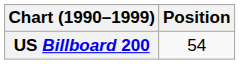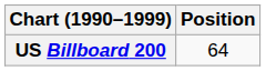 <table class="wikitable plainrowheaders" style="text-align:center;">
 <tr>
 <th scope="col">Chart (1990–1999)</th>
 <th scope="col">Position</th>
 </tr>
 <tr>
 <th scope="row">US <a href='#'><em>Billboard</em> 200</a></th>
-<td style="text-align:center;">54</td>
+<td style="text-align:center;">64</td>
 </tr>
 </table>
